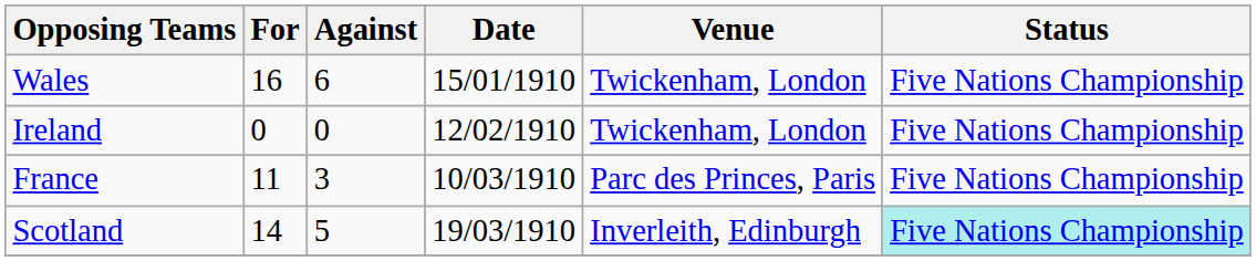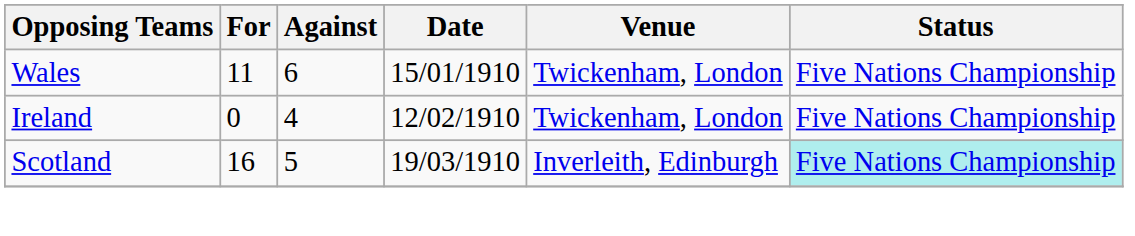 <table class="wikitable">
 <tr>
 <th>Opposing Teams</th>
 <th>For</th>
 <th>Against</th>
 <th>Date</th>
 <th>Venue</th>
 <th>Status</th>
 </tr>
 <tr>
 <td><a href='#'>Wales</a></td>
-<td>16</td>
+<td>11</td>
 <td>6</td>
 <td>15/01/1910</td>
 <td><a href='#'>Twickenham</a>, <a href='#'>London</a></td>
 <td><a href='#'>Five Nations Championship</a></td>
 </tr>
 <tr>
 <td><a href='#'>Ireland</a></td>
 <td>0</td>
-<td>0</td>
+<td>4</td>
 <td>12/02/1910</td>
 <td><a href='#'>Twickenham</a>, <a href='#'>London</a></td>
 <td><a href='#'>Five Nations Championship</a></td>
 </tr>
 <tr>
-<td><a href='#'>France</a></td>
-<td>11</td>
-<td>3</td>
-<td>10/03/1910</td>
-<td><a href='#'>Parc des Princes</a>, <a href='#'>Paris</a></td>
-<td><a href='#'>Five Nations Championship</a></td>
-</tr>
-<tr>
 <td><a href='#'>Scotland</a></td>
-<td>14</td>
+<td>16</td>
 <td>5</td>
 <td>19/03/1910</td>
 <td><a href='#'>Inverleith</a>, <a href='#'>Edinburgh</a></td>
 <td style="background: paleturquoise;"><a href='#'>Five Nations Championship</a></td>
 </tr>
 <tr>
 </tr>
 </table>
